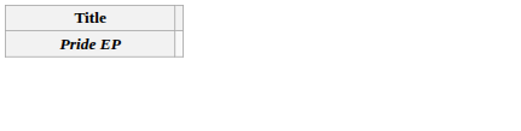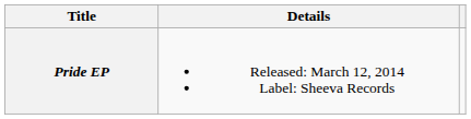 <table class="wikitable plainrowheaders" style="text-align:center;">
 <tr>
 <th scope="col" style="width:10em;">Title</th>
+<th scope="col" style="width:20em;">Details</th>
 <th></th>
 </tr>
 <tr>
 <th scope="row"><em>Pride EP</em><br></th>
+<td><br><ul><li>Released: March 12, 2014</li><li>Label: Sheeva Records</li></ul></td>
 <td></td>
 </tr>
 </table>
